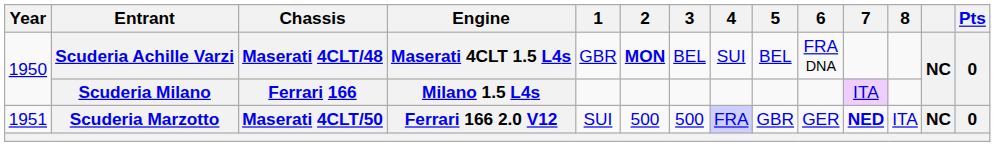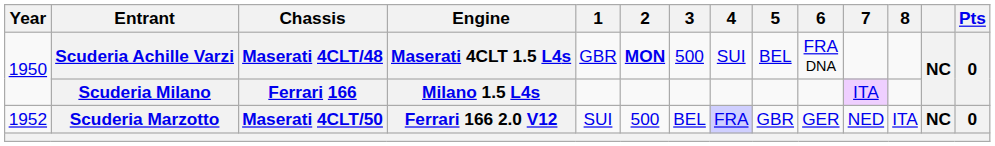 <table class="wikitable" style="text-align:center; font-size:90%">
 <tr>
 <th>Year</th>
 <th>Entrant</th>
 <th>Chassis</th>
 <th>Engine</th>
 <th>1</th>
 <th>2</th>
 <th>3</th>
 <th>4</th>
 <th>5</th>
 <th>6</th>
 <th>7</th>
 <th>8</th>
 <th></th>
 <th><a href='#'>Pts</a></th>
 </tr>
 <tr>
 <td rowspan=2><a href='#'>1950</a></td>
 <th><a href='#'>Scuderia Achille Varzi</a></th>
 <th><a href='#'>Maserati</a> <a href='#'>4CLT/48</a></th>
 <th><a href='#'>Maserati</a> 4CLT 1.5 <a href='#'>L4</a><a href='#'>s</a></th>
 <td><a href='#'>GBR</a></td>
 <td><strong><a href='#'>MON</a></strong></td>
-<td><a href='#'>BEL</a></td>
+<td><a href='#'>500</a></td>
 <td><a href='#'>SUI</a></td>
 <td><a href='#'>BEL</a></td>
 <td><a href='#'>FRA</a><br><small>DNA</small></td>
 <td></td>
 <td></td>
 <th rowspan=2>NC</th>
 <th rowspan=2>0</th>
 </tr>
 <tr>
 <th><a href='#'>Scuderia Milano</a></th>
 <th><a href='#'>Ferrari</a> <a href='#'>166</a></th>
 <th><a href='#'>Milano</a> 1.5 <a href='#'>L4</a><a href='#'>s</a></th>
 <td></td>
 <td></td>
 <td></td>
 <td></td>
 <td></td>
 <td></td>
 <td style="background:#EFCFFF;"><a href='#'>ITA</a><br></td>
 <td></td>
 </tr>
 <tr>
-<td><a href='#'>1951</a></td>
+<td><a href='#'>1952</a></td>
 <th><a href='#'>Scuderia Marzotto</a></th>
 <th><a href='#'>Maserati</a> <a href='#'>4CLT/50</a></th>
 <th><a href='#'>Ferrari</a> 166 2.0 <a href='#'>V12</a></th>
 <td><a href='#'>SUI</a></td>
 <td><a href='#'>500</a></td>
-<td><a href='#'>500</a></td>
+<td><a href='#'>BEL</a></td>
 <td style="background:#CFCFFF;"><a href='#'>FRA</a><br></td>
 <td><a href='#'>GBR</a></td>
 <td><a href='#'>GER</a></td>
-<td><strong><a href='#'>NED</a></strong></td>
+<td><a href='#'>NED</a></td>
 <td><a href='#'>ITA</a></td>
 <th>NC</th>
 <th>0</th>
 </tr>
 <tr>
 <th colspan=14></th>
 </tr>
 </table>
